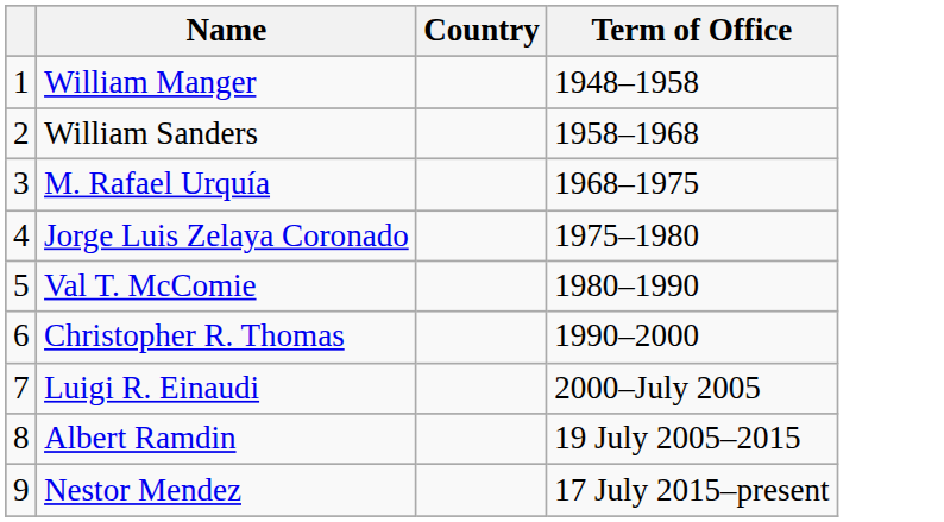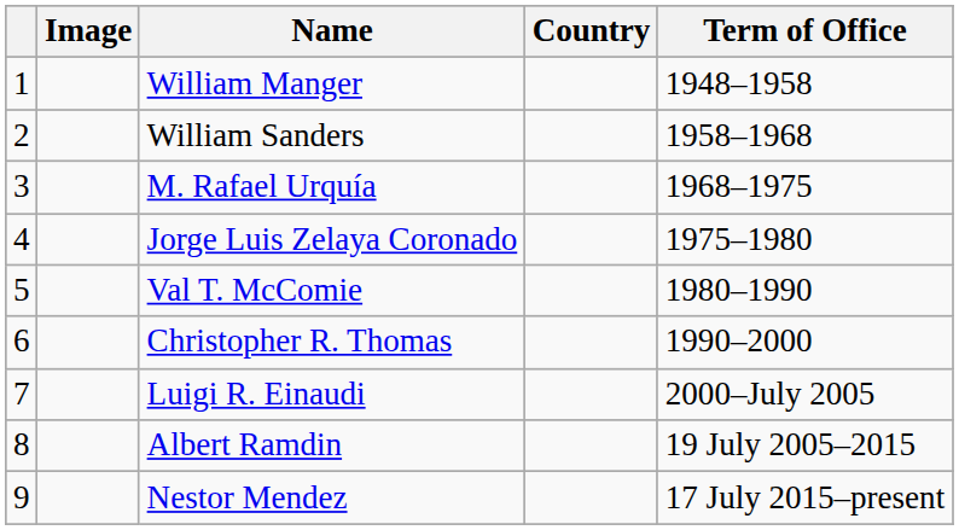 <table class="wikitable">
 <tr>
 <th></th>
+<th>Image</th>
 <th>Name</th>
 <th>Country</th>
 <th>Term of Office</th>
 </tr>
 <tr>
 <td>1</td>
+<td></td>
 <td><a href='#'>William Manger</a></td>
 <td></td>
 <td>1948–1958</td>
 </tr>
 <tr>
 <td>2</td>
+<td></td>
 <td>William Sanders</td>
 <td></td>
 <td>1958–1968</td>
 </tr>
 <tr>
 <td>3</td>
+<td></td>
 <td><a href='#'>M. Rafael Urquía</a></td>
 <td></td>
 <td>1968–1975</td>
 </tr>
 <tr>
 <td>4</td>
+<td></td>
 <td><a href='#'>Jorge Luis Zelaya Coronado</a></td>
 <td></td>
 <td>1975–1980</td>
 </tr>
 <tr>
 <td>5</td>
+<td></td>
 <td><a href='#'>Val T. McComie</a></td>
 <td></td>
 <td>1980–1990</td>
 </tr>
 <tr>
 <td>6</td>
+<td></td>
 <td><a href='#'>Christopher R. Thomas</a></td>
 <td></td>
 <td>1990–2000</td>
 </tr>
 <tr>
 <td>7</td>
+<td></td>
 <td><a href='#'>Luigi R. Einaudi</a></td>
 <td></td>
 <td>2000–July 2005</td>
 </tr>
 <tr>
 <td>8</td>
+<td></td>
 <td><a href='#'>Albert Ramdin</a></td>
 <td></td>
 <td>19 July 2005–2015</td>
 </tr>
 <tr>
 <td>9</td>
+<td></td>
 <td><a href='#'>Nestor Mendez</a></td>
 <td></td>
 <td>17 July 2015–present</td>
 </tr>
 </table>
